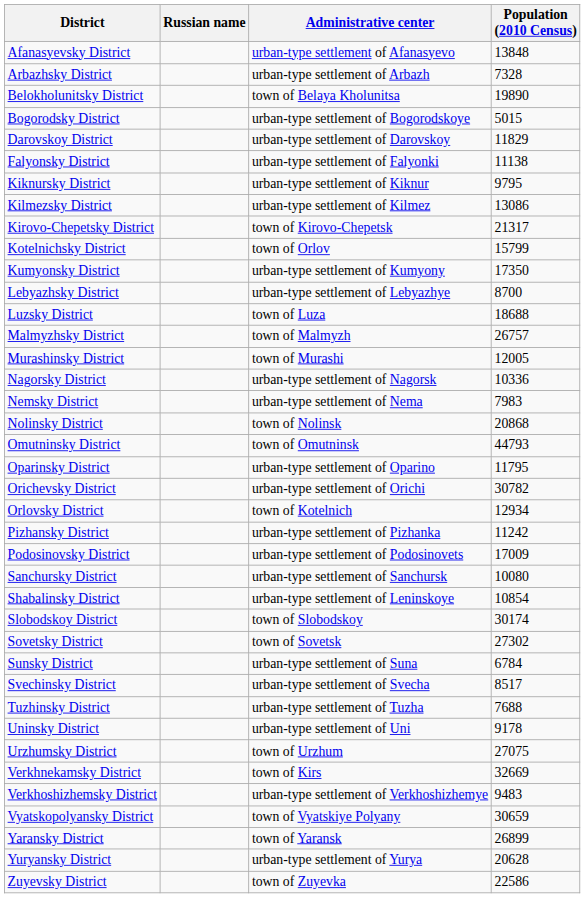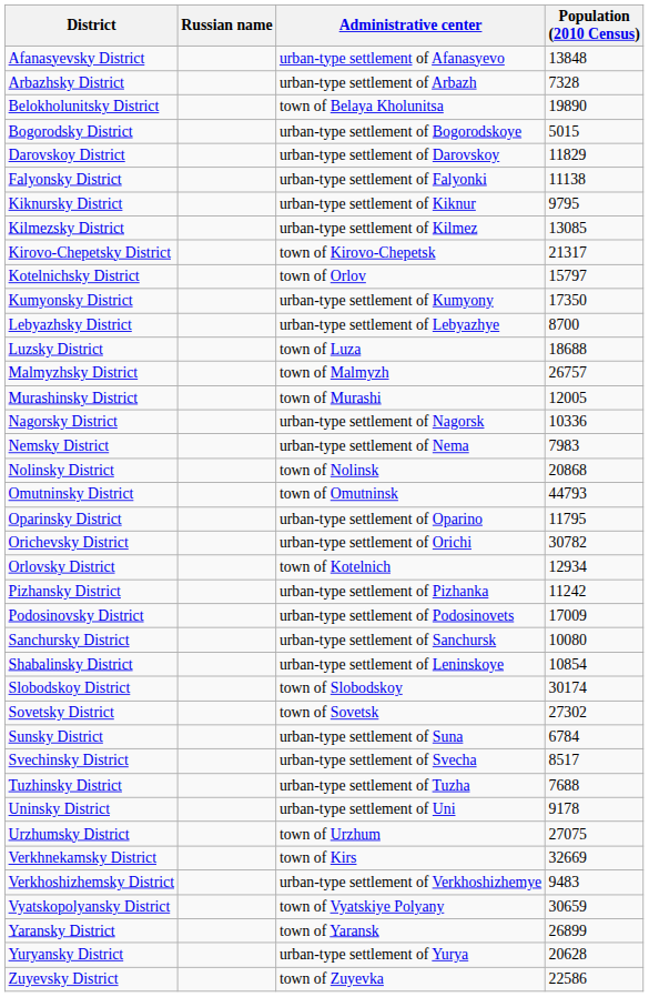 <table class="wikitable sortable">
 <tr>
 <th>District</th>
 <th>Russian name</th>
 <th><a href='#'>Administrative center</a></th>
 <th>Population<br>(<a href='#'>2010 Census</a>)</th>
 </tr>
 <tr>
 <td><a href='#'>Afanasyevsky District</a></td>
 <td></td>
 <td><a href='#'>urban-type settlement</a> of <a href='#'>Afanasyevo</a></td>
 <td>13848</td>
 </tr>
 <tr>
 <td><a href='#'>Arbazhsky District</a></td>
 <td></td>
 <td>urban-type settlement of <a href='#'>Arbazh</a></td>
 <td>7328</td>
 </tr>
 <tr>
 <td><a href='#'>Belokholunitsky District</a></td>
 <td></td>
 <td>town of <a href='#'>Belaya Kholunitsa</a></td>
 <td>19890</td>
 </tr>
 <tr>
 <td><a href='#'>Bogorodsky District</a></td>
 <td></td>
 <td>urban-type settlement of <a href='#'>Bogorodskoye</a></td>
 <td>5015</td>
 </tr>
 <tr>
 <td><a href='#'>Darovskoy District</a></td>
 <td></td>
 <td>urban-type settlement of <a href='#'>Darovskoy</a></td>
 <td>11829</td>
 </tr>
 <tr>
 <td><a href='#'>Falyonsky District</a></td>
 <td></td>
 <td>urban-type settlement of <a href='#'>Falyonki</a></td>
 <td>11138</td>
 </tr>
 <tr>
 <td><a href='#'>Kiknursky District</a></td>
 <td></td>
 <td>urban-type settlement of <a href='#'>Kiknur</a></td>
 <td>9795</td>
 </tr>
 <tr>
 <td><a href='#'>Kilmezsky District</a></td>
 <td></td>
 <td>urban-type settlement of <a href='#'>Kilmez</a></td>
-<td>13086</td>
+<td>13085</td>
 </tr>
 <tr>
 <td><a href='#'>Kirovo-Chepetsky District</a></td>
 <td></td>
 <td>town of <a href='#'>Kirovo-Chepetsk</a></td>
 <td>21317</td>
 </tr>
 <tr>
 <td><a href='#'>Kotelnichsky District</a></td>
 <td></td>
 <td>town of <a href='#'>Orlov</a></td>
-<td>15799</td>
+<td>15797</td>
 </tr>
 <tr>
 <td><a href='#'>Kumyonsky District</a></td>
 <td></td>
 <td>urban-type settlement of <a href='#'>Kumyony</a></td>
 <td>17350</td>
 </tr>
 <tr>
 <td><a href='#'>Lebyazhsky District</a></td>
 <td></td>
 <td>urban-type settlement of <a href='#'>Lebyazhye</a></td>
 <td>8700</td>
 </tr>
 <tr>
 <td><a href='#'>Luzsky District</a></td>
 <td></td>
 <td>town of <a href='#'>Luza</a></td>
 <td>18688</td>
 </tr>
 <tr>
 <td><a href='#'>Malmyzhsky District</a></td>
 <td></td>
 <td>town of <a href='#'>Malmyzh</a></td>
 <td>26757</td>
 </tr>
 <tr>
 <td><a href='#'>Murashinsky District</a></td>
 <td></td>
 <td>town of <a href='#'>Murashi</a></td>
 <td>12005</td>
 </tr>
 <tr>
 <td><a href='#'>Nagorsky District</a></td>
 <td></td>
 <td>urban-type settlement of <a href='#'>Nagorsk</a></td>
 <td>10336</td>
 </tr>
 <tr>
 <td><a href='#'>Nemsky District</a></td>
 <td></td>
 <td>urban-type settlement of <a href='#'>Nema</a></td>
 <td>7983</td>
 </tr>
 <tr>
 <td><a href='#'>Nolinsky District</a></td>
 <td></td>
 <td>town of <a href='#'>Nolinsk</a></td>
 <td>20868</td>
 </tr>
 <tr>
 <td><a href='#'>Omutninsky District</a></td>
 <td></td>
 <td>town of <a href='#'>Omutninsk</a></td>
 <td>44793</td>
 </tr>
 <tr>
 <td><a href='#'>Oparinsky District</a></td>
 <td></td>
 <td>urban-type settlement of <a href='#'>Oparino</a></td>
 <td>11795</td>
 </tr>
 <tr>
 <td><a href='#'>Orichevsky District</a></td>
 <td></td>
 <td>urban-type settlement of <a href='#'>Orichi</a></td>
 <td>30782</td>
 </tr>
 <tr>
 <td><a href='#'>Orlovsky District</a></td>
 <td></td>
 <td>town of <a href='#'>Kotelnich</a></td>
 <td>12934</td>
 </tr>
 <tr>
 <td><a href='#'>Pizhansky District</a></td>
 <td></td>
 <td>urban-type settlement of <a href='#'>Pizhanka</a></td>
 <td>11242</td>
 </tr>
 <tr>
 <td><a href='#'>Podosinovsky District</a></td>
 <td></td>
 <td>urban-type settlement of <a href='#'>Podosinovets</a></td>
 <td>17009</td>
 </tr>
 <tr>
 <td><a href='#'>Sanchursky District</a></td>
 <td></td>
 <td>urban-type settlement of <a href='#'>Sanchursk</a></td>
 <td>10080</td>
 </tr>
 <tr>
 <td><a href='#'>Shabalinsky District</a></td>
 <td></td>
 <td>urban-type settlement of <a href='#'>Leninskoye</a></td>
 <td>10854</td>
 </tr>
 <tr>
 <td><a href='#'>Slobodskoy District</a></td>
 <td></td>
 <td>town of <a href='#'>Slobodskoy</a></td>
 <td>30174</td>
 </tr>
 <tr>
 <td><a href='#'>Sovetsky District</a></td>
 <td></td>
 <td>town of <a href='#'>Sovetsk</a></td>
 <td>27302</td>
 </tr>
 <tr>
 <td><a href='#'>Sunsky District</a></td>
 <td></td>
 <td>urban-type settlement of <a href='#'>Suna</a></td>
 <td>6784</td>
 </tr>
 <tr>
 <td><a href='#'>Svechinsky District</a></td>
 <td></td>
 <td>urban-type settlement of <a href='#'>Svecha</a></td>
 <td>8517</td>
 </tr>
 <tr>
 <td><a href='#'>Tuzhinsky District</a></td>
 <td></td>
 <td>urban-type settlement of <a href='#'>Tuzha</a></td>
 <td>7688</td>
 </tr>
 <tr>
 <td><a href='#'>Uninsky District</a></td>
 <td></td>
 <td>urban-type settlement of <a href='#'>Uni</a></td>
 <td>9178</td>
 </tr>
 <tr>
 <td><a href='#'>Urzhumsky District</a></td>
 <td></td>
 <td>town of <a href='#'>Urzhum</a></td>
 <td>27075</td>
 </tr>
 <tr>
 <td><a href='#'>Verkhnekamsky District</a></td>
 <td></td>
 <td>town of <a href='#'>Kirs</a></td>
 <td>32669</td>
 </tr>
 <tr>
 <td><a href='#'>Verkhoshizhemsky District</a></td>
 <td></td>
 <td>urban-type settlement of <a href='#'>Verkhoshizhemye</a></td>
 <td>9483</td>
 </tr>
 <tr>
 <td><a href='#'>Vyatskopolyansky District</a></td>
 <td></td>
 <td>town of <a href='#'>Vyatskiye Polyany</a></td>
 <td>30659</td>
 </tr>
 <tr>
 <td><a href='#'>Yaransky District</a></td>
 <td></td>
 <td>town of <a href='#'>Yaransk</a></td>
 <td>26899</td>
 </tr>
 <tr>
 <td><a href='#'>Yuryansky District</a></td>
 <td></td>
 <td>urban-type settlement of <a href='#'>Yurya</a></td>
 <td>20628</td>
 </tr>
 <tr>
 <td><a href='#'>Zuyevsky District</a></td>
 <td></td>
 <td>town of <a href='#'>Zuyevka</a></td>
 <td>22586</td>
 </tr>
 </table>
